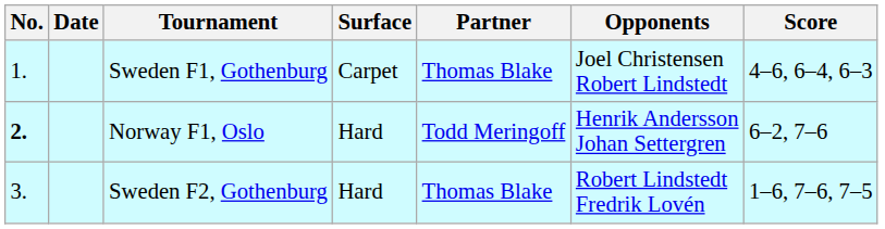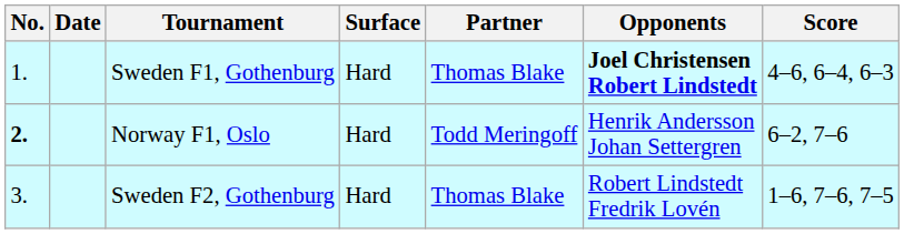 <table class="sortable wikitable">
 <tr>
 <th>No.</th>
 <th>Date</th>
 <th>Tournament</th>
 <th>Surface</th>
 <th>Partner</th>
 <th>Opponents</th>
 <th class="unsortable">Score</th>
 </tr>
 <tr style="background:#cffcff;">
 <td>1.</td>
 <td></td>
 <td>Sweden F1, <a href='#'>Gothenburg</a></td>
-<td>Carpet</td>
+<td>Hard</td>
 <td> <a href='#'>Thomas Blake</a></td>
-<td> Joel Christensen <br>  <a href='#'>Robert Lindstedt</a></td>
+<td><strong> Joel Christensen <br>  <a href='#'>Robert Lindstedt</a></strong></td>
 <td>4–6, 6–4, 6–3</td>
 </tr>
 <tr style="background:#cffcff;">
 <td><strong>2.</strong></td>
 <td></td>
 <td>Norway F1, <a href='#'>Oslo</a></td>
 <td>Hard</td>
 <td> <a href='#'>Todd Meringoff</a></td>
 <td> <a href='#'>Henrik Andersson</a> <br>  <a href='#'>Johan Settergren</a></td>
 <td>6–2, 7–6</td>
 </tr>
 <tr style="background:#cffcff;">
 <td>3.</td>
 <td></td>
 <td>Sweden F2, <a href='#'>Gothenburg</a></td>
 <td>Hard</td>
 <td> <a href='#'>Thomas Blake</a></td>
 <td> <a href='#'>Robert Lindstedt</a> <br>  <a href='#'>Fredrik Lovén</a></td>
 <td>1–6, 7–6, 7–5</td>
 </tr>
 </table>
